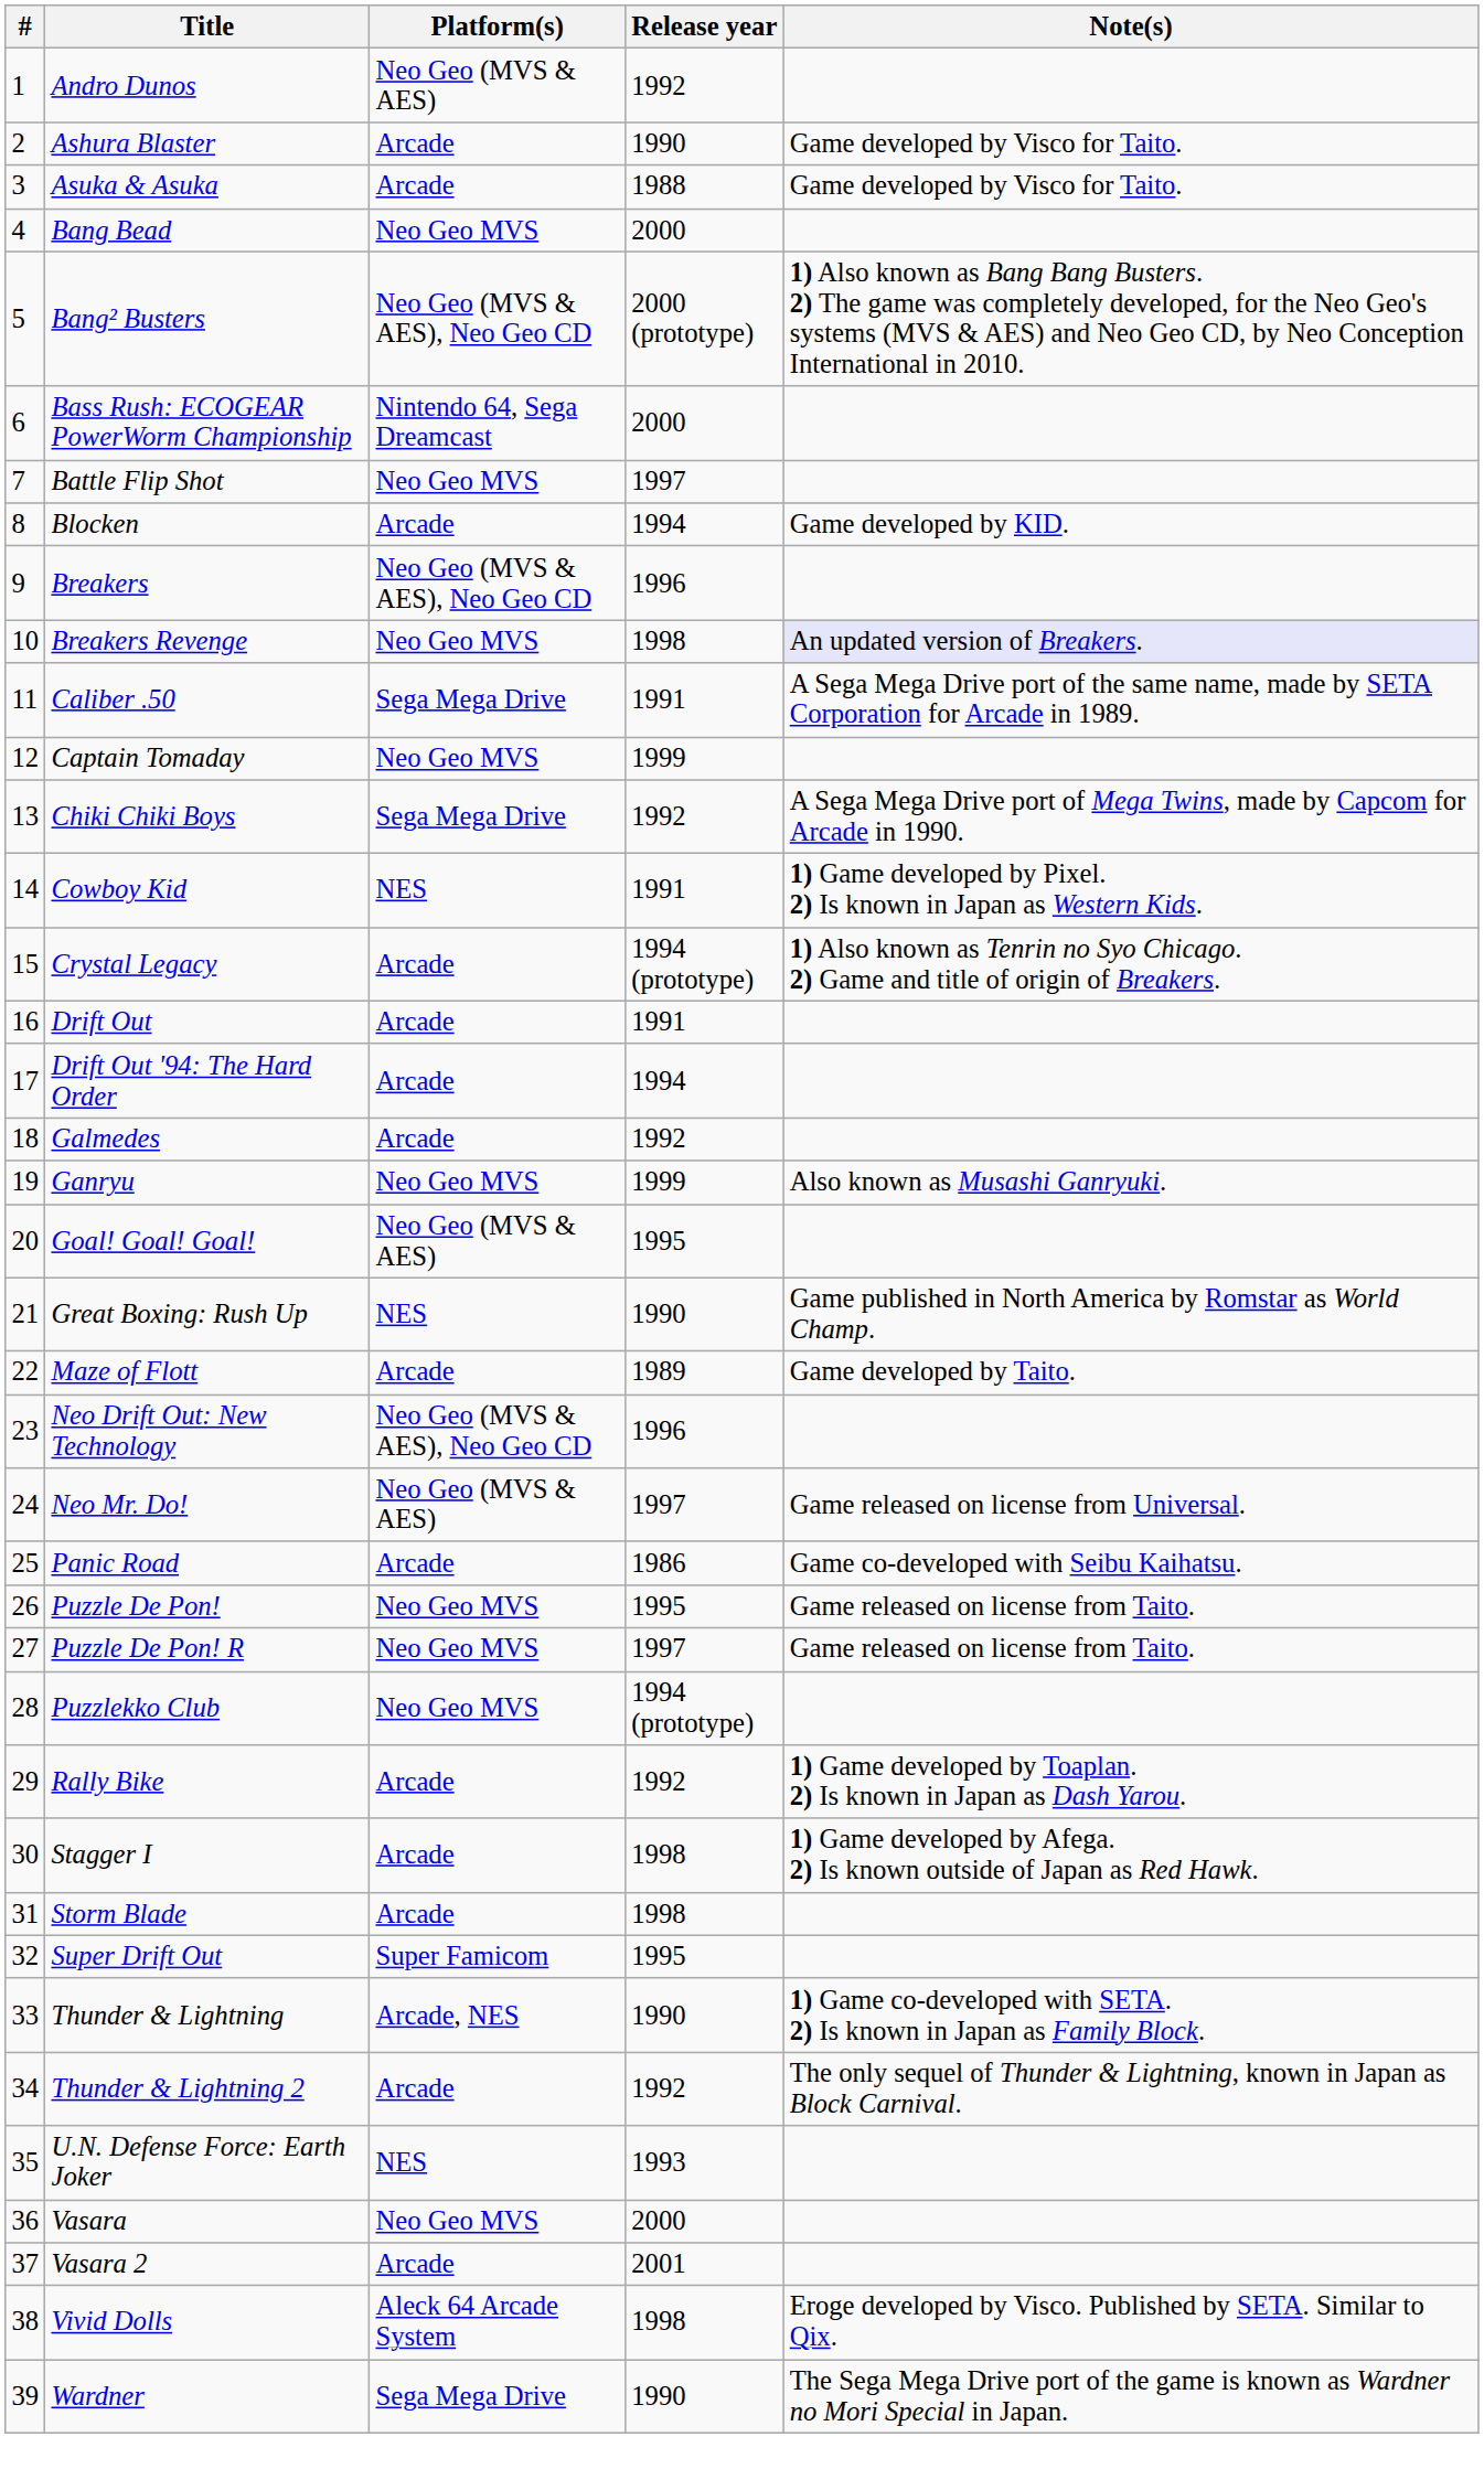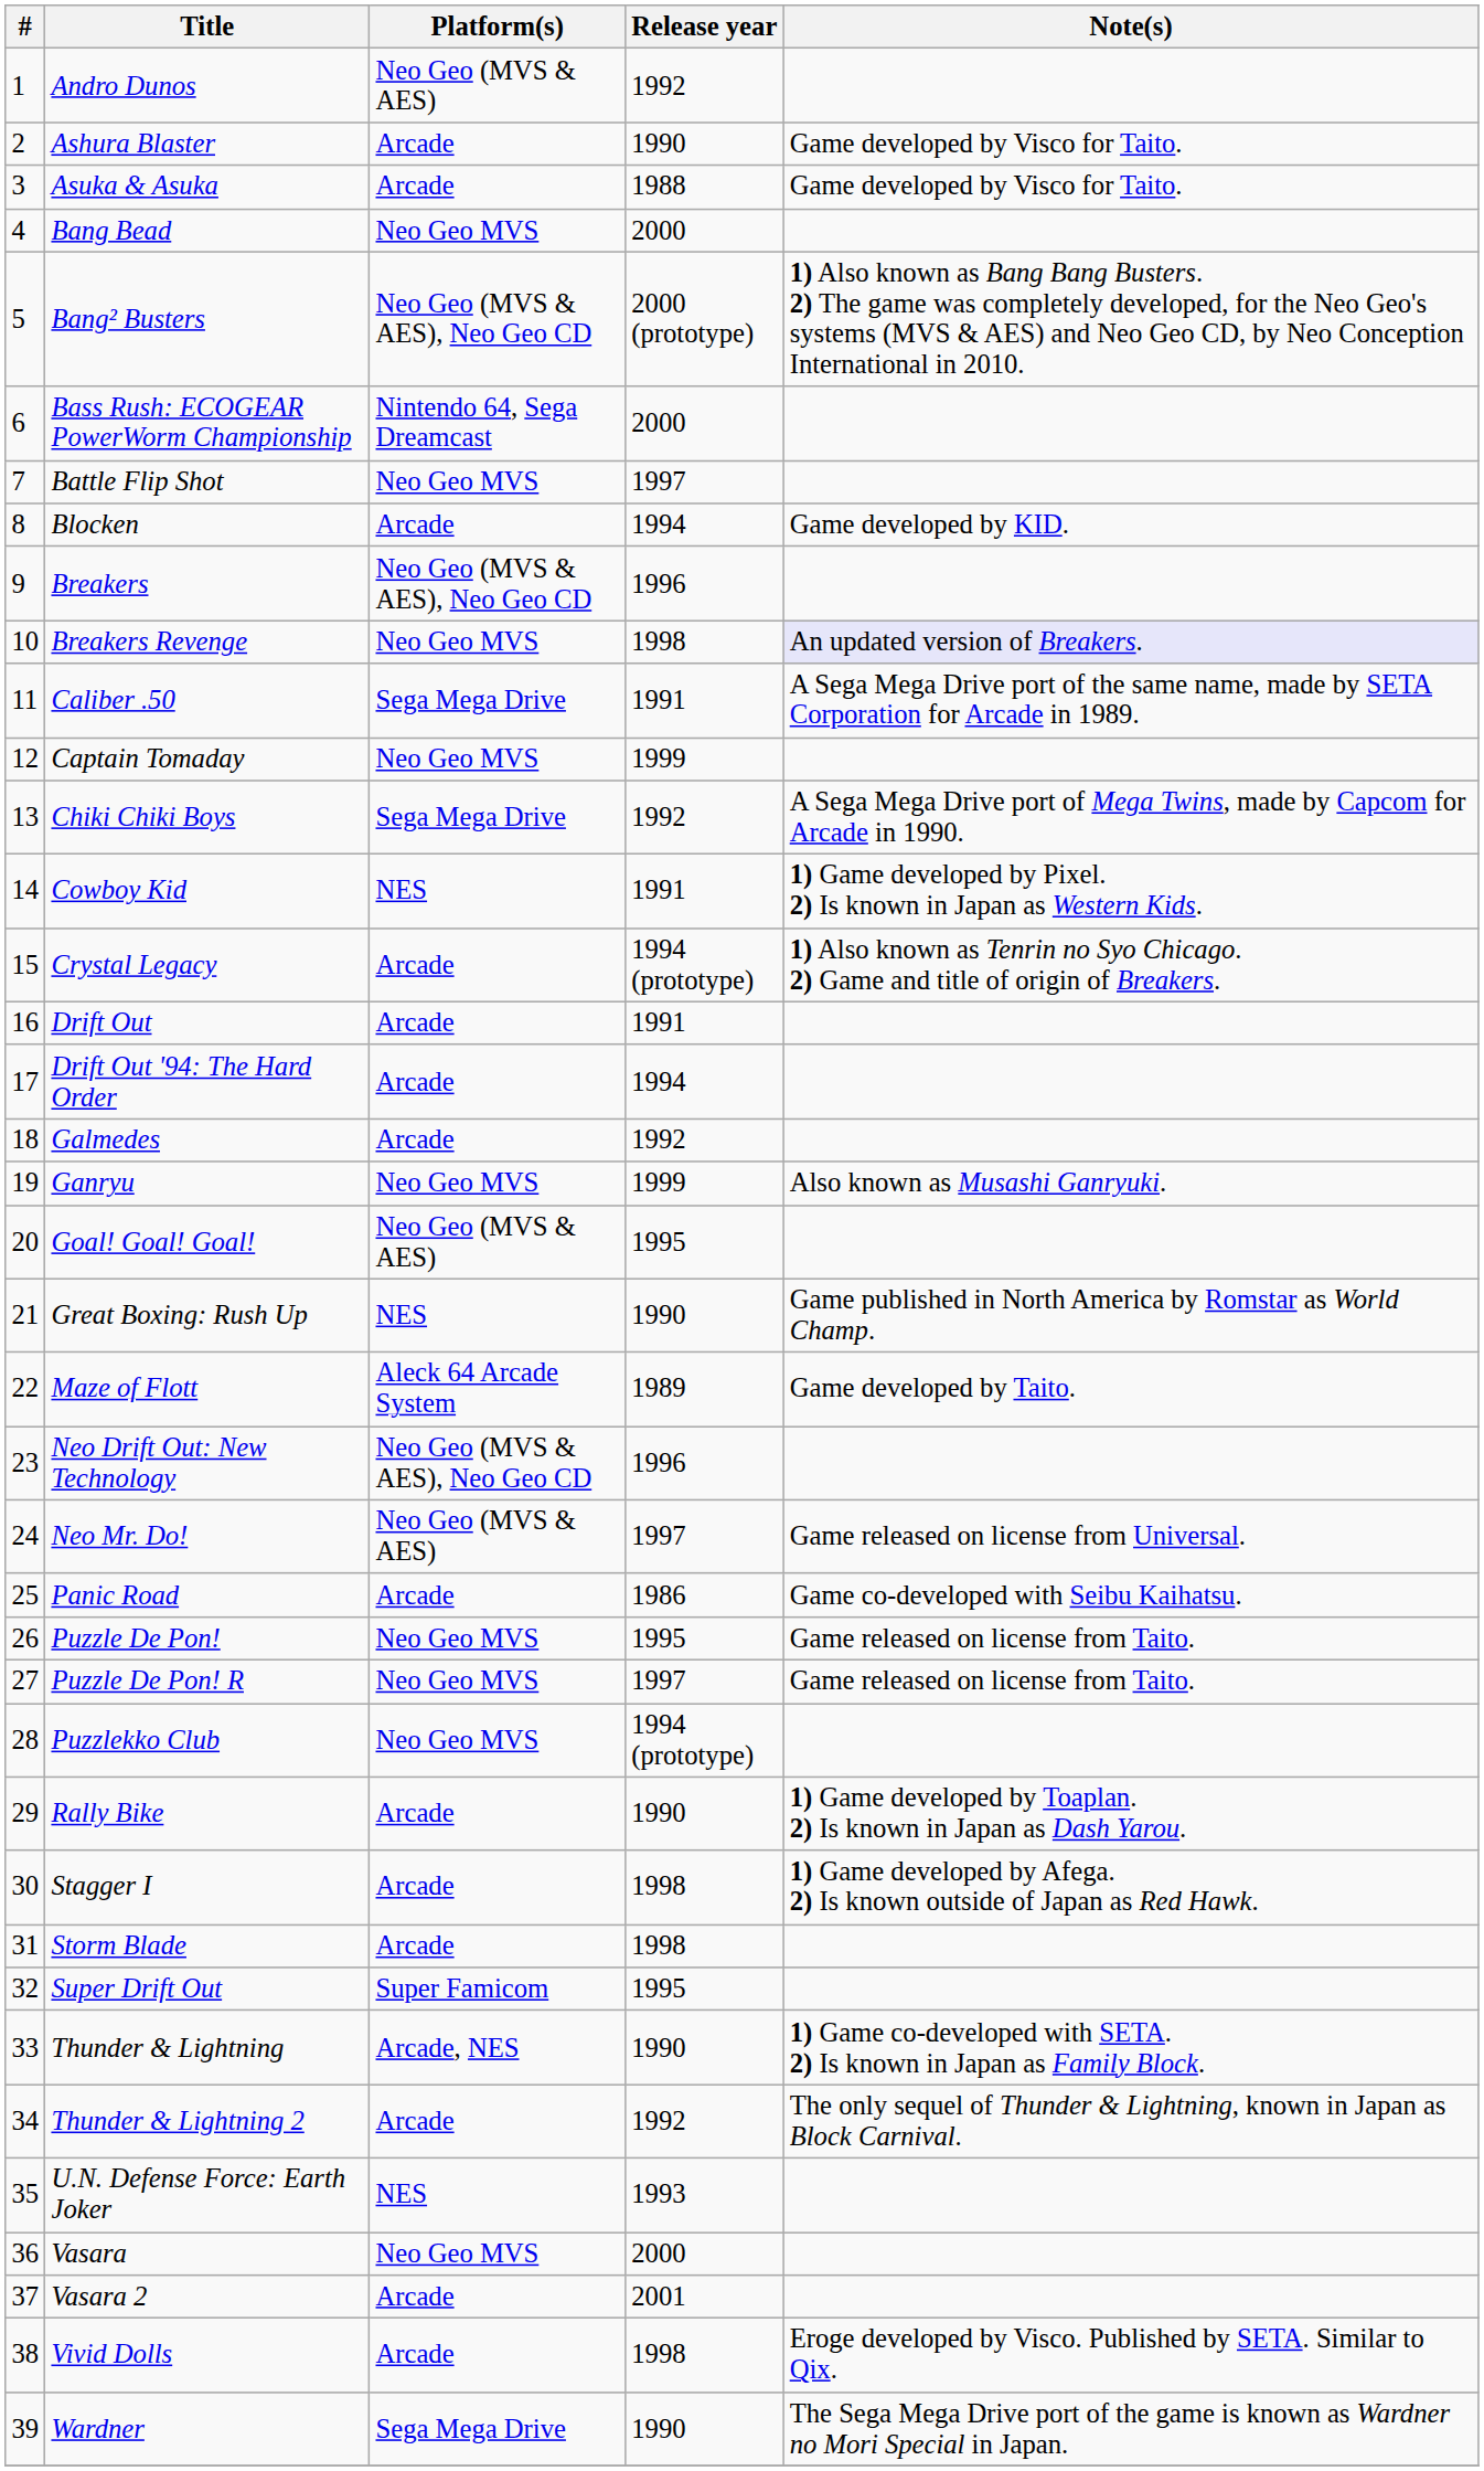 <table class="wikitable sortable" border="1">
 <tr>
 <th scope="col">#</th>
 <th scope="col">Title</th>
 <th scope="col">Platform(s)</th>
 <th scope="col">Release year</th>
 <th scope="col">Note(s)</th>
 </tr>
 <tr>
 <td>1</td>
 <td><em><a href='#'>Andro Dunos</a></em></td>
 <td><a href='#'>Neo Geo</a> (MVS & AES)</td>
 <td>1992</td>
 <td></td>
 </tr>
 <tr>
 <td>2</td>
 <td><em><a href='#'>Ashura Blaster</a></em></td>
 <td><a href='#'>Arcade</a></td>
 <td>1990</td>
 <td>Game developed by Visco for <a href='#'>Taito</a>.</td>
 </tr>
 <tr>
 <td>3</td>
 <td><em><a href='#'>Asuka & Asuka</a> </em></td>
 <td><a href='#'>Arcade</a></td>
 <td>1988</td>
 <td>Game developed by Visco for <a href='#'>Taito</a>.</td>
 </tr>
 <tr>
 <td>4</td>
 <td><em><a href='#'>Bang Bead</a></em></td>
 <td><a href='#'>Neo Geo MVS</a></td>
 <td>2000</td>
 <td></td>
 </tr>
 <tr>
 <td>5</td>
 <td><em><a href='#'>Bang² Busters</a></em></td>
 <td><a href='#'>Neo Geo</a> (MVS & AES), <a href='#'>Neo Geo CD</a></td>
 <td>2000 (prototype)</td>
 <td><strong>1)</strong> Also known as <em>Bang Bang Busters</em>. <br> <strong>2)</strong> The game was completely developed, for the Neo Geo's systems (MVS & AES) and Neo Geo CD, by Neo Conception International in 2010.</td>
 </tr>
 <tr>
 <td>6</td>
 <td><em><a href='#'>Bass Rush: ECOGEAR PowerWorm Championship</a></em></td>
 <td><a href='#'>Nintendo 64</a>, <a href='#'>Sega Dreamcast</a></td>
 <td>2000</td>
 <td></td>
 </tr>
 <tr>
 <td>7</td>
 <td><em>Battle Flip Shot</em></td>
 <td><a href='#'>Neo Geo MVS</a></td>
 <td>1997</td>
 <td></td>
 </tr>
 <tr>
 <td>8</td>
 <td><em>Blocken</em></td>
 <td><a href='#'>Arcade</a></td>
 <td>1994</td>
 <td>Game developed by <a href='#'>KID</a>.</td>
 </tr>
 <tr>
 <td>9</td>
 <td><em><a href='#'>Breakers</a></em></td>
 <td><a href='#'>Neo Geo</a> (MVS & AES), <a href='#'>Neo Geo CD</a></td>
 <td>1996</td>
 <td></td>
 </tr>
 <tr>
 <td>10</td>
 <td><em><a href='#'>Breakers Revenge</a></em></td>
 <td><a href='#'>Neo Geo MVS</a></td>
 <td>1998</td>
 <td style="background: lavender;">An updated version of <em><a href='#'>Breakers</a></em>.</td>
 </tr>
 <tr>
 <td>11</td>
 <td><em><a href='#'>Caliber .50</a></em></td>
 <td><a href='#'>Sega Mega Drive</a></td>
 <td>1991</td>
 <td>A Sega Mega Drive port of the same name, made by <a href='#'>SETA Corporation</a> for <a href='#'>Arcade</a> in 1989.</td>
 </tr>
 <tr>
 <td>12</td>
 <td><em>Captain Tomaday</em></td>
 <td><a href='#'>Neo Geo MVS</a></td>
 <td>1999</td>
 <td></td>
 </tr>
 <tr>
 <td>13</td>
 <td><em><a href='#'>Chiki Chiki Boys</a></em></td>
 <td><a href='#'>Sega Mega Drive</a></td>
 <td>1992</td>
 <td>A Sega Mega Drive port of <em><a href='#'>Mega Twins</a></em>, made by <a href='#'>Capcom</a> for <a href='#'>Arcade</a> in 1990.</td>
 </tr>
 <tr>
 <td>14</td>
 <td><em><a href='#'>Cowboy Kid</a></em></td>
 <td><a href='#'>NES</a></td>
 <td>1991</td>
 <td><strong>1)</strong> Game developed by Pixel. <br> <strong>2)</strong> Is known in Japan as <em><a href='#'>Western Kids</a></em>.</td>
 </tr>
 <tr>
 <td>15</td>
 <td><em><a href='#'>Crystal Legacy</a></em></td>
 <td><a href='#'>Arcade</a></td>
 <td>1994 (prototype)</td>
 <td><strong>1)</strong> Also known as <em>Tenrin no Syo Chicago</em>. <br> <strong>2)</strong> Game and title of origin of <em><a href='#'>Breakers</a></em>.</td>
 </tr>
 <tr>
 <td>16</td>
 <td><em><a href='#'>Drift Out</a></em></td>
 <td><a href='#'>Arcade</a></td>
 <td>1991</td>
 <td></td>
 </tr>
 <tr>
 <td>17</td>
 <td><em><a href='#'>Drift Out '94: The Hard Order</a></em></td>
 <td><a href='#'>Arcade</a></td>
 <td>1994</td>
 <td></td>
 </tr>
 <tr>
 <td>18</td>
 <td><em><a href='#'>Galmedes</a></em></td>
 <td><a href='#'>Arcade</a></td>
 <td>1992</td>
 <td></td>
 </tr>
 <tr>
 <td>19</td>
 <td><em><a href='#'>Ganryu</a></em></td>
 <td><a href='#'>Neo Geo MVS</a></td>
 <td>1999</td>
 <td>Also known as <em><a href='#'>Musashi Ganryuki</a></em>.</td>
 </tr>
 <tr>
 <td>20</td>
 <td><em><a href='#'>Goal! Goal! Goal!</a></em></td>
 <td><a href='#'>Neo Geo</a> (MVS & AES)</td>
 <td>1995</td>
 <td></td>
 </tr>
 <tr>
 <td>21</td>
 <td><em>Great Boxing: Rush Up</em></td>
 <td><a href='#'>NES</a></td>
 <td>1990</td>
 <td>Game published in North America by <a href='#'>Romstar</a> as <em>World Champ</em>.</td>
 </tr>
 <tr>
 <td>22</td>
 <td><em><a href='#'>Maze of Flott</a></em></td>
-<td><a href='#'>Arcade</a></td>
+<td><a href='#'>Aleck 64 Arcade System</a></td>
 <td>1989</td>
 <td>Game developed by <a href='#'>Taito</a>.</td>
 </tr>
 <tr>
 <td>23</td>
 <td><em><a href='#'>Neo Drift Out: New Technology</a></em></td>
 <td><a href='#'>Neo Geo</a> (MVS & AES), <a href='#'>Neo Geo CD</a></td>
 <td>1996</td>
 <td></td>
 </tr>
 <tr>
 <td>24</td>
 <td><em><a href='#'>Neo Mr. Do!</a></em></td>
 <td><a href='#'>Neo Geo</a> (MVS & AES)</td>
 <td>1997</td>
 <td>Game released on license from <a href='#'>Universal</a>.</td>
 </tr>
 <tr>
 <td>25</td>
 <td><em><a href='#'>Panic Road</a></em></td>
 <td><a href='#'>Arcade</a></td>
 <td>1986</td>
 <td>Game co-developed with <a href='#'>Seibu Kaihatsu</a>.</td>
 </tr>
 <tr>
 <td>26</td>
 <td><em><a href='#'>Puzzle De Pon!</a></em></td>
 <td><a href='#'>Neo Geo MVS</a></td>
 <td>1995</td>
 <td>Game released on license from <a href='#'>Taito</a>.</td>
 </tr>
 <tr>
 <td>27</td>
 <td><em><a href='#'>Puzzle De Pon! R</a></em></td>
 <td><a href='#'>Neo Geo MVS</a></td>
 <td>1997</td>
 <td>Game released on license from <a href='#'>Taito</a>.</td>
 </tr>
 <tr>
 <td>28</td>
 <td><em><a href='#'>Puzzlekko Club</a></em></td>
 <td><a href='#'>Neo Geo MVS</a></td>
 <td>1994 (prototype)</td>
 <td></td>
 </tr>
 <tr>
 <td>29</td>
 <td><em><a href='#'>Rally Bike</a></em></td>
 <td><a href='#'>Arcade</a></td>
-<td>1992</td>
+<td>1990</td>
 <td><strong>1)</strong> Game developed by <a href='#'>Toaplan</a>. <br> <strong>2)</strong> Is known in Japan as <em><a href='#'>Dash Yarou</a></em>.</td>
 </tr>
 <tr>
 <td>30</td>
 <td><em>Stagger I</em></td>
 <td><a href='#'>Arcade</a></td>
 <td>1998</td>
 <td><strong>1)</strong> Game developed by Afega. <br> <strong>2)</strong> Is known outside of Japan as <em>Red Hawk</em>.</td>
 </tr>
 <tr>
 <td>31</td>
 <td><em><a href='#'>Storm Blade</a></em></td>
 <td><a href='#'>Arcade</a></td>
 <td>1998</td>
 <td></td>
 </tr>
 <tr>
 <td>32</td>
 <td><em><a href='#'>Super Drift Out</a></em></td>
 <td><a href='#'>Super Famicom</a></td>
 <td>1995</td>
 <td></td>
 </tr>
 <tr>
 <td>33</td>
 <td><em>Thunder & Lightning</em></td>
 <td><a href='#'>Arcade</a>, <a href='#'>NES</a></td>
 <td>1990</td>
 <td><strong>1)</strong> Game co-developed with <a href='#'>SETA</a>. <br> <strong>2)</strong> Is known in Japan as <em><a href='#'>Family Block</a></em>.</td>
 </tr>
 <tr>
 <td>34</td>
 <td><em><a href='#'>Thunder & Lightning 2</a></em></td>
 <td><a href='#'>Arcade</a></td>
 <td>1992</td>
 <td>The only sequel of <em>Thunder & Lightning</em>, known in Japan as <em>Block Carnival</em>.</td>
 </tr>
 <tr>
 <td>35</td>
 <td><em>U.N. Defense Force: Earth Joker</em></td>
 <td><a href='#'>NES</a></td>
 <td>1993</td>
 <td></td>
 </tr>
 <tr>
 <td>36</td>
 <td><em>Vasara</em></td>
 <td><a href='#'>Neo Geo MVS</a></td>
 <td>2000</td>
 <td></td>
 </tr>
 <tr>
 <td>37</td>
 <td><em>Vasara 2</em></td>
 <td><a href='#'>Arcade</a></td>
 <td>2001</td>
 <td></td>
 </tr>
 <tr>
 <td>38</td>
 <td><em><a href='#'>Vivid Dolls</a></em></td>
-<td><a href='#'>Aleck 64 Arcade System</a></td>
+<td><a href='#'>Arcade</a></td>
 <td>1998</td>
 <td> Eroge developed by Visco. Published by <a href='#'>SETA</a>. Similar to <a href='#'>Qix</a>.</td>
 </tr>
 <tr>
 <td>39</td>
 <td><em><a href='#'>Wardner</a></em></td>
 <td><a href='#'>Sega Mega Drive</a></td>
 <td>1990</td>
 <td>The Sega Mega Drive port of the game is known as <em>Wardner no Mori Special</em> in Japan.</td>
 </tr>
 <tr>
 </tr>
 </table>
